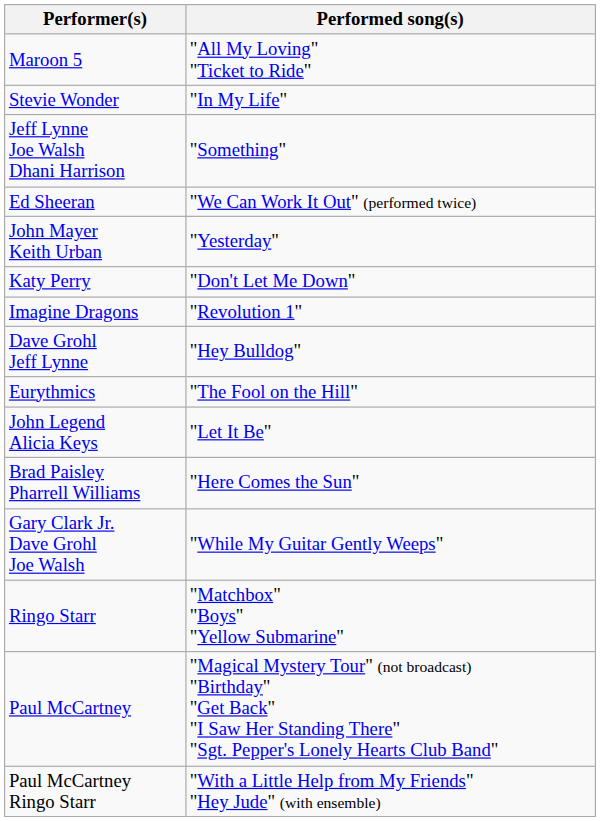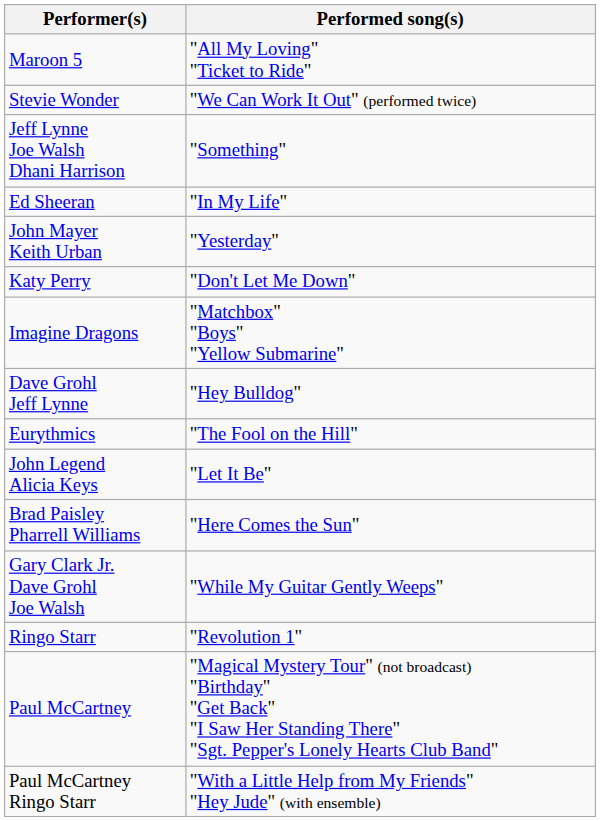 <table class="wikitable" width=40%>
 <tr>
 <th>Performer(s)</th>
 <th>Performed song(s)</th>
 </tr>
 <tr>
 <td><a href='#'>Maroon 5</a></td>
 <td>"<a href='#'>All My Loving</a>"<br>"<a href='#'>Ticket to Ride</a>"</td>
 </tr>
 <tr>
 <td><a href='#'>Stevie Wonder</a></td>
-<td>"<a href='#'>In My Life</a>"</td>
+<td>"<a href='#'>We Can Work It Out</a>" <small>(performed twice)</small></td>
 </tr>
 <tr>
 <td><a href='#'>Jeff Lynne</a><br><a href='#'>Joe Walsh</a><br><a href='#'>Dhani Harrison</a></td>
 <td>"<a href='#'>Something</a>"</td>
 </tr>
 <tr>
 <td><a href='#'>Ed Sheeran</a></td>
-<td>"<a href='#'>We Can Work It Out</a>" <small>(performed twice)</small></td>
+<td>"<a href='#'>In My Life</a>"</td>
 </tr>
 <tr>
 <td><a href='#'>John Mayer</a><br><a href='#'>Keith Urban</a></td>
 <td>"<a href='#'>Yesterday</a>"</td>
 </tr>
 <tr>
 <td><a href='#'>Katy Perry</a></td>
 <td>"<a href='#'>Don't Let Me Down</a>"</td>
 </tr>
 <tr>
 <td><a href='#'>Imagine Dragons</a></td>
-<td>"<a href='#'>Revolution 1</a>"</td>
+<td>"<a href='#'>Matchbox</a>"<br>"<a href='#'>Boys</a>"<br>"<a href='#'>Yellow Submarine</a>"</td>
 </tr>
 <tr>
 <td><a href='#'>Dave Grohl</a> <br><a href='#'>Jeff Lynne</a></td>
 <td>"<a href='#'>Hey Bulldog</a>"</td>
 </tr>
 <tr>
 <td><a href='#'>Eurythmics</a></td>
 <td>"<a href='#'>The Fool on the Hill</a>"</td>
 </tr>
 <tr>
 <td><a href='#'>John Legend</a><br><a href='#'>Alicia Keys</a></td>
 <td>"<a href='#'>Let It Be</a>"</td>
 </tr>
 <tr>
 <td><a href='#'>Brad Paisley</a><br><a href='#'>Pharrell Williams</a></td>
 <td>"<a href='#'>Here Comes the Sun</a>"</td>
 </tr>
 <tr>
 <td><a href='#'>Gary Clark Jr.</a><br><a href='#'>Dave Grohl</a><br><a href='#'>Joe Walsh</a></td>
 <td>"<a href='#'>While My Guitar Gently Weeps</a>"</td>
 </tr>
 <tr>
 <td><a href='#'>Ringo Starr</a></td>
-<td>"<a href='#'>Matchbox</a>"<br>"<a href='#'>Boys</a>"<br>"<a href='#'>Yellow Submarine</a>"</td>
+<td>"<a href='#'>Revolution 1</a>"</td>
 </tr>
 <tr>
 <td><a href='#'>Paul McCartney</a></td>
 <td>"<a href='#'>Magical Mystery Tour</a>" <small>(not broadcast)</small><br>"<a href='#'>Birthday</a>"<br>"<a href='#'>Get Back</a>"<br>"<a href='#'>I Saw Her Standing There</a>"<br>"<a href='#'>Sgt. Pepper's Lonely Hearts Club Band</a>"</td>
 </tr>
 <tr>
 <td>Paul McCartney<br>Ringo Starr</td>
 <td>"<a href='#'>With a Little Help from My Friends</a>"<br>"<a href='#'>Hey Jude</a>" <small>(with ensemble)</small></td>
 </tr>
 </table>
